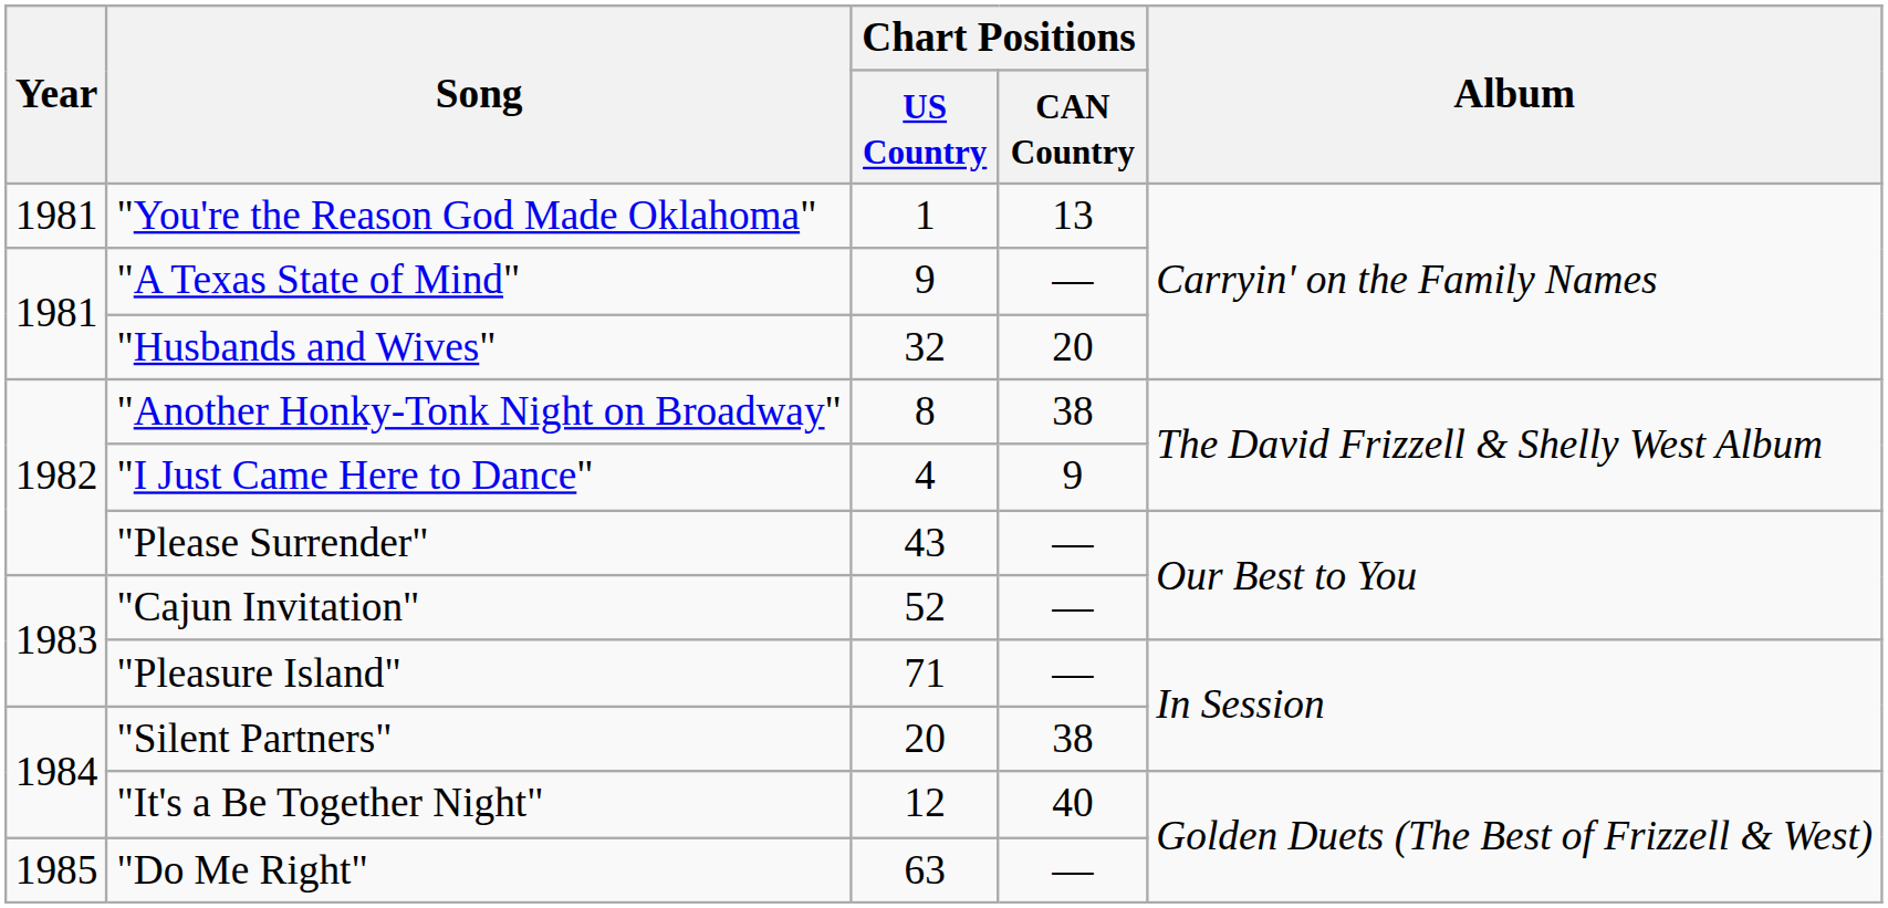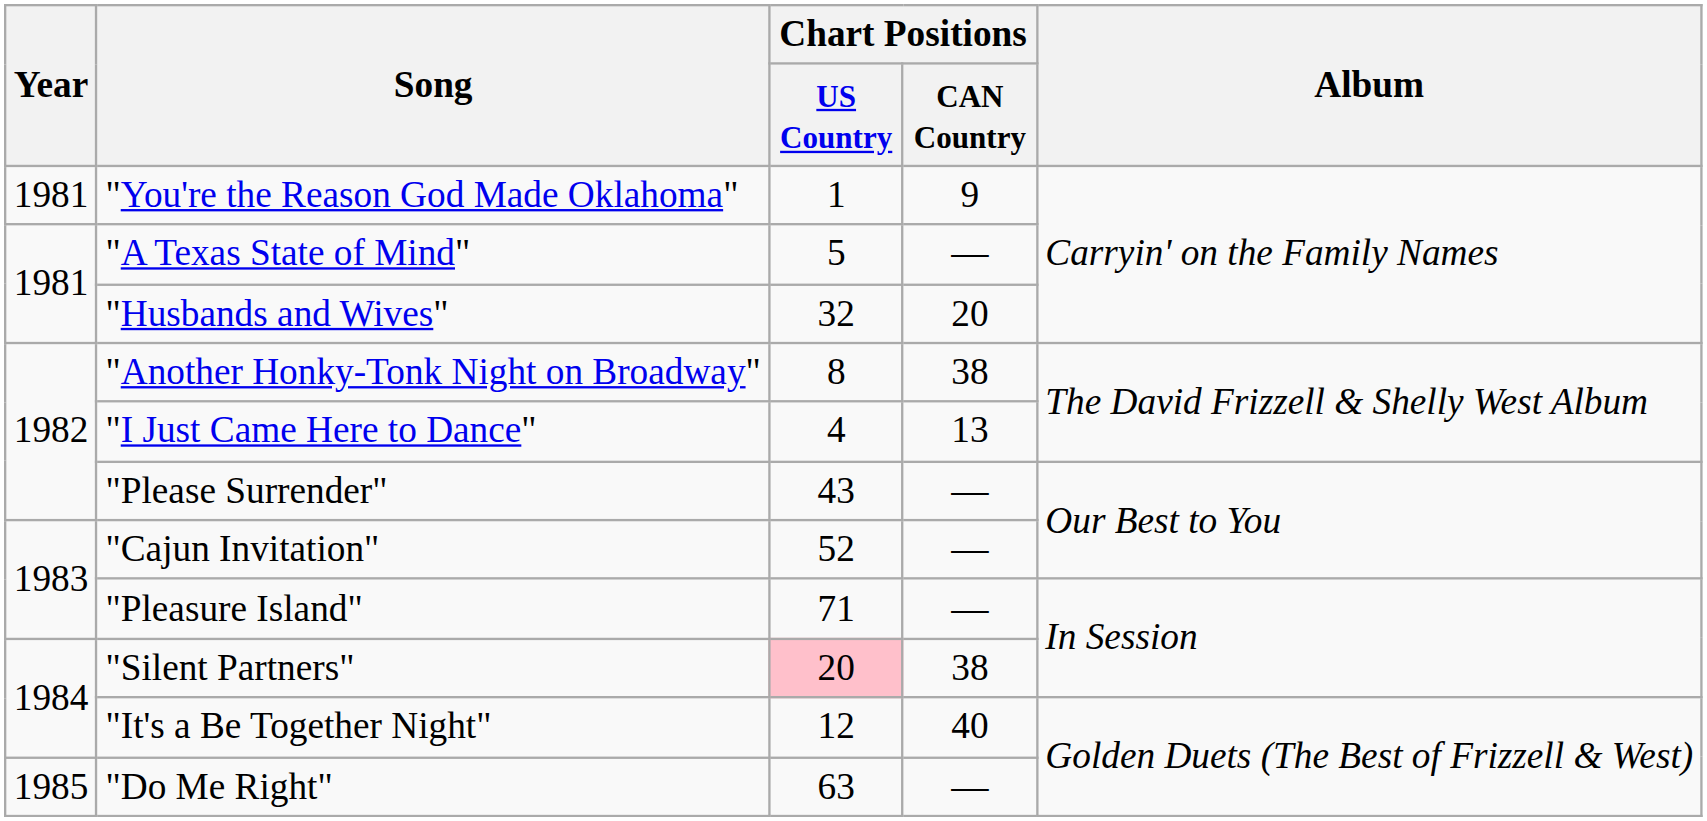 <table class="wikitable">
 <tr>
 <th rowspan="2">Year</th>
 <th rowspan="2">Song</th>
 <th colspan="2">Chart Positions</th>
 <th rowspan="2">Album</th>
 </tr>
 <tr>
 <th width="50"><small><a href='#'>US Country</a></small></th>
 <th width="50"><small>CAN Country</small></th>
 </tr>
 <tr>
 <td>1981</td>
 <td>"<a href='#'>You're the Reason God Made Oklahoma</a>"</td>
 <td align="center">1</td>
-<td align="center">13</td>
+<td align="center">9</td>
 <td rowspan="3"><em>Carryin' on the Family Names</em></td>
 </tr>
 <tr>
 <td rowspan="2">1981</td>
 <td>"<a href='#'>A Texas State of Mind</a>"</td>
-<td align="center">9</td>
+<td align="center">5</td>
 <td align="center">—</td>
 </tr>
 <tr>
 <td>"<a href='#'>Husbands and Wives</a>"</td>
 <td align="center">32</td>
 <td align="center">20</td>
 </tr>
 <tr>
 <td rowspan="3">1982</td>
 <td>"<a href='#'>Another Honky-Tonk Night on Broadway</a>"</td>
 <td align="center">8</td>
 <td align="center">38</td>
 <td rowspan="2"><em>The David Frizzell & Shelly West Album</em></td>
 </tr>
 <tr>
 <td>"<a href='#'>I Just Came Here to Dance</a>"</td>
 <td align="center">4</td>
-<td align="center">9</td>
+<td align="center">13</td>
 </tr>
 <tr>
 <td>"Please Surrender"</td>
 <td align="center">43</td>
 <td align="center">—</td>
 <td rowspan="2"><em>Our Best to You</em></td>
 </tr>
 <tr>
 <td rowspan="2">1983</td>
 <td>"Cajun Invitation"</td>
 <td align="center">52</td>
 <td align="center">—</td>
 </tr>
 <tr>
 <td>"Pleasure Island"</td>
 <td align="center">71</td>
 <td align="center">—</td>
 <td rowspan="2"><em>In Session</em></td>
 </tr>
 <tr>
 <td rowspan="2">1984</td>
 <td>"Silent Partners"</td>
-<td align="center">20</td>
+<td align="center" style="background: pink;">20</td>
 <td align="center">38</td>
 </tr>
 <tr>
 <td>"It's a Be Together Night"</td>
 <td align="center">12</td>
 <td align="center">40</td>
 <td rowspan="2"><em>Golden Duets (The Best of Frizzell & West)</em></td>
 </tr>
 <tr>
 <td>1985</td>
 <td>"Do Me Right"</td>
 <td align="center">63</td>
 <td align="center">—</td>
 </tr>
 </table>
